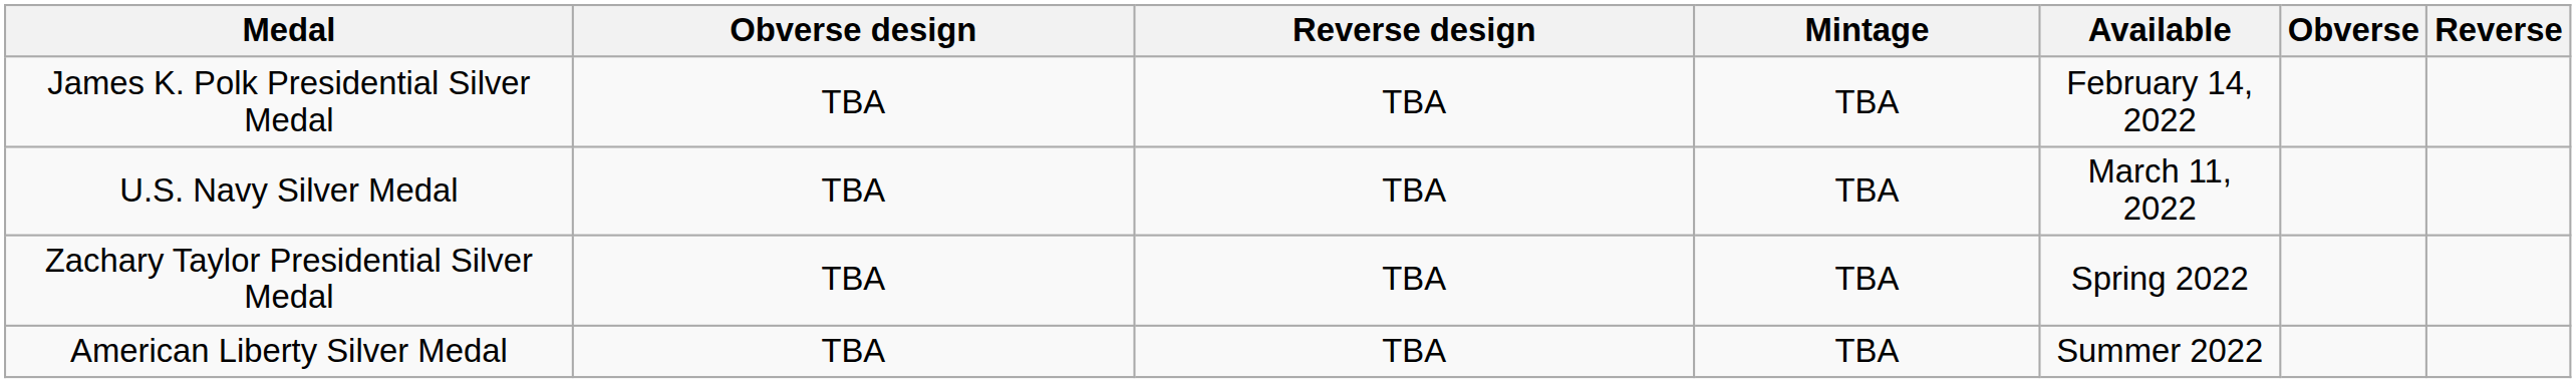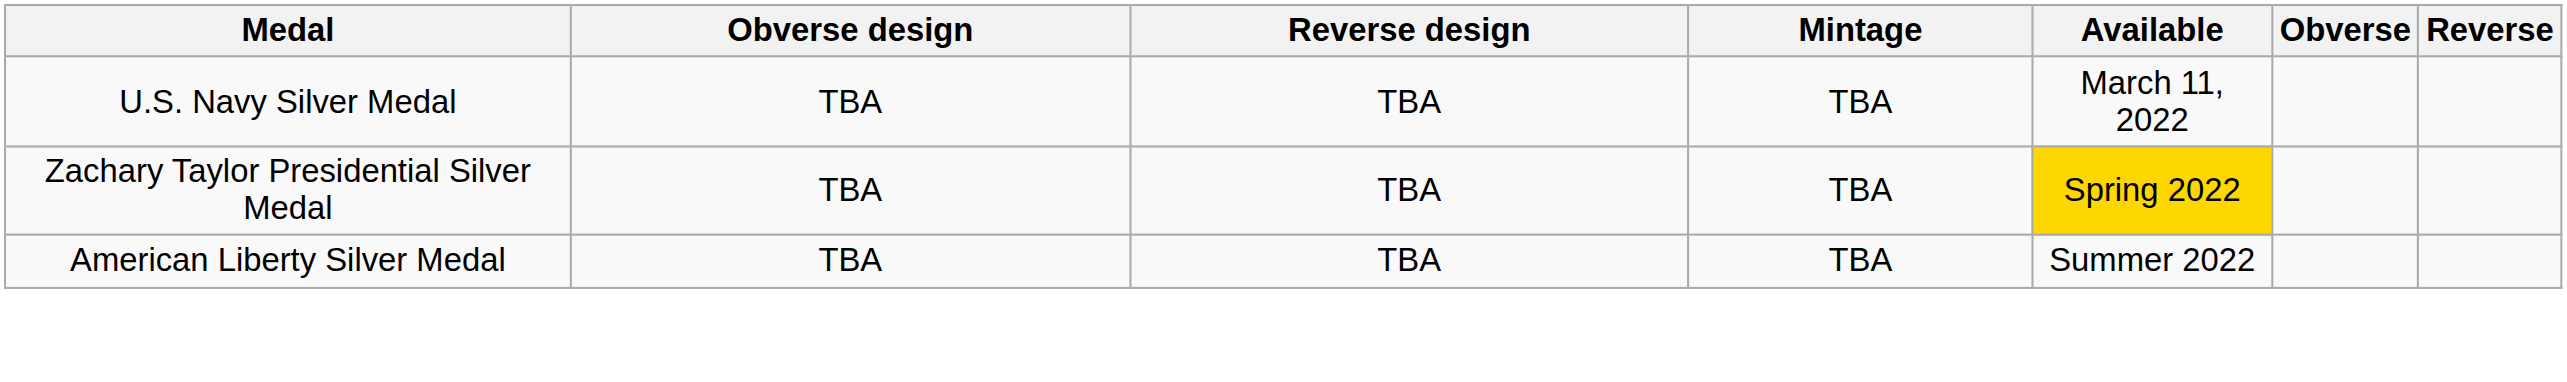 <table class="wikitable">
 <tr>
 <th width="25%">Medal</th>
 <th width="25%">Obverse design</th>
 <th width="25%">Reverse design</th>
 <th width="15%">Mintage</th>
 <th width="10%">Available</th>
 <th>Obverse</th>
 <th>Reverse</th>
-</tr>
-<tr>
-<td align="center">James K. Polk Presidential Silver Medal</td>
-<td align="center">TBA</td>
-<td align="center">TBA</td>
-<td align="center">TBA</td>
-<td align="center">February 14, 2022</td>
-<td></td>
-<td></td>
 </tr>
 <tr>
 <td align="center">U.S. Navy Silver Medal</td>
 <td align="center">TBA</td>
 <td align="center">TBA</td>
 <td align="center">TBA</td>
 <td align="center">March 11, 2022</td>
 <td></td>
 <td></td>
 </tr>
 <tr>
 <td align="center">Zachary Taylor Presidential Silver Medal</td>
 <td align="center">TBA</td>
 <td align="center">TBA</td>
 <td align="center">TBA</td>
-<td align="center">Spring 2022</td>
+<td align="center" style="background: gold;">Spring 2022</td>
 <td></td>
 <td></td>
 </tr>
 <tr>
 <td align="center">American Liberty Silver Medal</td>
 <td align="center">TBA</td>
 <td align="center">TBA</td>
 <td align="center">TBA</td>
 <td align="center">Summer 2022</td>
 <td></td>
 <td></td>
 </tr>
 </table>
